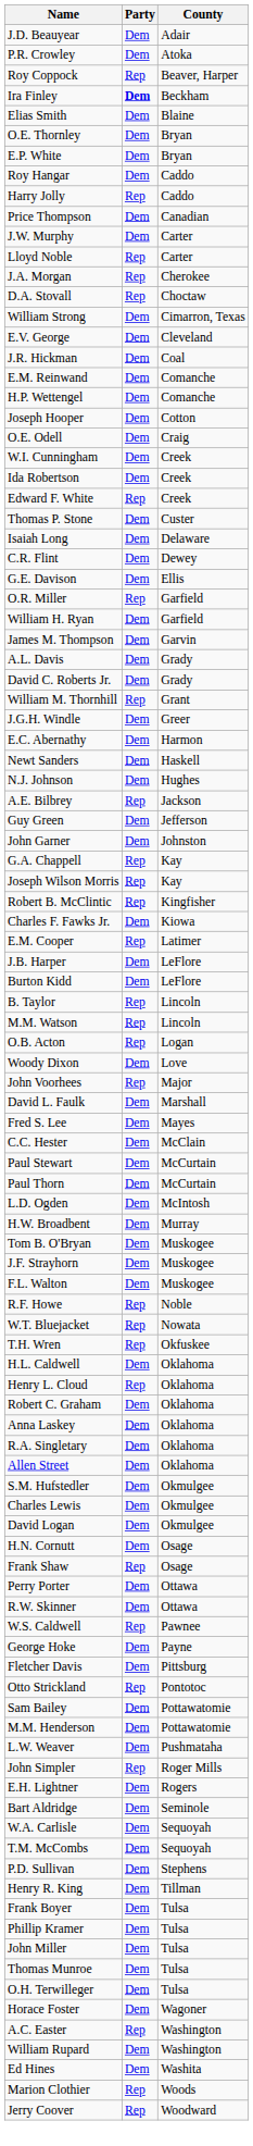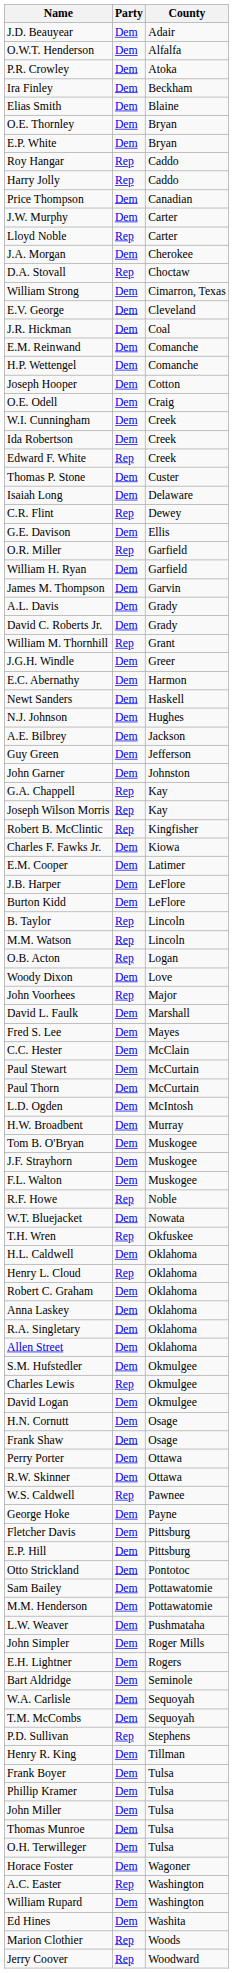 <table class="wikitable sortable">
 <tr>
 <th>Name</th>
 <th>Party</th>
 <th>County</th>
 </tr>
 <tr>
 <td>J.D. Beauyear</td>
 <td><a href='#'>Dem</a></td>
 <td>Adair</td>
 </tr>
 <tr>
+<td>O.W.T. Henderson</td>
+<td><a href='#'>Dem</a></td>
+<td>Alfalfa</td>
+</tr>
+<tr>
 <td>P.R. Crowley</td>
 <td><a href='#'>Dem</a></td>
 <td>Atoka</td>
 </tr>
 <tr>
-<td>Roy Coppock</td>
-<td><a href='#'>Rep</a></td>
-<td>Beaver, Harper</td>
-</tr>
-<tr>
 <td>Ira Finley</td>
-<td><strong><a href='#'>Dem</a></strong></td>
+<td><a href='#'>Dem</a></td>
 <td>Beckham</td>
 </tr>
 <tr>
 <td>Elias Smith</td>
 <td><a href='#'>Dem</a></td>
 <td>Blaine</td>
 </tr>
 <tr>
 <td>O.E. Thornley</td>
 <td><a href='#'>Dem</a></td>
 <td>Bryan</td>
 </tr>
 <tr>
 <td>E.P. White</td>
 <td><a href='#'>Dem</a></td>
 <td>Bryan</td>
 </tr>
 <tr>
 <td>Roy Hangar</td>
-<td><a href='#'>Dem</a></td>
+<td><a href='#'>Rep</a></td>
 <td>Caddo</td>
 </tr>
 <tr>
 <td>Harry Jolly</td>
 <td><a href='#'>Rep</a></td>
 <td>Caddo</td>
 </tr>
 <tr>
 <td>Price Thompson</td>
 <td><a href='#'>Dem</a></td>
 <td>Canadian</td>
 </tr>
 <tr>
 <td>J.W. Murphy</td>
 <td><a href='#'>Dem</a></td>
 <td>Carter</td>
 </tr>
 <tr>
 <td>Lloyd Noble</td>
 <td><a href='#'>Rep</a></td>
 <td>Carter</td>
 </tr>
 <tr>
 <td>J.A. Morgan</td>
-<td><a href='#'>Rep</a></td>
+<td><a href='#'>Dem</a></td>
 <td>Cherokee</td>
 </tr>
 <tr>
 <td>D.A. Stovall</td>
 <td><a href='#'>Rep</a></td>
 <td>Choctaw</td>
 </tr>
 <tr>
 <td>William Strong</td>
 <td><a href='#'>Dem</a></td>
 <td>Cimarron, Texas</td>
 </tr>
 <tr>
 <td>E.V. George</td>
 <td><a href='#'>Dem</a></td>
 <td>Cleveland</td>
 </tr>
 <tr>
 <td>J.R. Hickman</td>
 <td><a href='#'>Dem</a></td>
 <td>Coal</td>
 </tr>
 <tr>
 <td>E.M. Reinwand</td>
 <td><a href='#'>Dem</a></td>
 <td>Comanche</td>
 </tr>
 <tr>
 <td>H.P. Wettengel</td>
 <td><a href='#'>Dem</a></td>
 <td>Comanche</td>
 </tr>
 <tr>
 <td>Joseph Hooper</td>
 <td><a href='#'>Dem</a></td>
 <td>Cotton</td>
 </tr>
 <tr>
 <td>O.E. Odell</td>
 <td><a href='#'>Dem</a></td>
 <td>Craig</td>
 </tr>
 <tr>
 <td>W.I. Cunningham</td>
 <td><a href='#'>Dem</a></td>
 <td>Creek</td>
 </tr>
 <tr>
 <td>Ida Robertson</td>
 <td><a href='#'>Dem</a></td>
 <td>Creek</td>
 </tr>
 <tr>
 <td>Edward F. White</td>
 <td><a href='#'>Rep</a></td>
 <td>Creek</td>
 </tr>
 <tr>
 <td>Thomas P. Stone</td>
 <td><a href='#'>Dem</a></td>
 <td>Custer</td>
 </tr>
 <tr>
 <td>Isaiah Long</td>
 <td><a href='#'>Dem</a></td>
 <td>Delaware</td>
 </tr>
 <tr>
 <td>C.R. Flint</td>
-<td><a href='#'>Dem</a></td>
+<td><a href='#'>Rep</a></td>
 <td>Dewey</td>
 </tr>
 <tr>
 <td>G.E. Davison</td>
 <td><a href='#'>Dem</a></td>
 <td>Ellis</td>
 </tr>
 <tr>
 <td>O.R. Miller</td>
 <td><a href='#'>Rep</a></td>
 <td>Garfield</td>
 </tr>
 <tr>
 <td>William H. Ryan</td>
 <td><a href='#'>Dem</a></td>
 <td>Garfield</td>
 </tr>
 <tr>
 <td>James M. Thompson</td>
 <td><a href='#'>Dem</a></td>
 <td>Garvin</td>
 </tr>
 <tr>
 <td>A.L. Davis</td>
 <td><a href='#'>Dem</a></td>
 <td>Grady</td>
 </tr>
 <tr>
 <td>David C. Roberts Jr.</td>
 <td><a href='#'>Dem</a></td>
 <td>Grady</td>
 </tr>
 <tr>
 <td>William M. Thornhill</td>
 <td><a href='#'>Rep</a></td>
 <td>Grant</td>
 </tr>
 <tr>
 <td>J.G.H. Windle</td>
 <td><a href='#'>Dem</a></td>
 <td>Greer</td>
 </tr>
 <tr>
 <td>E.C. Abernathy</td>
 <td><a href='#'>Dem</a></td>
 <td>Harmon</td>
 </tr>
 <tr>
 <td>Newt Sanders</td>
 <td><a href='#'>Dem</a></td>
 <td>Haskell</td>
 </tr>
 <tr>
 <td>N.J. Johnson</td>
 <td><a href='#'>Dem</a></td>
 <td>Hughes</td>
 </tr>
 <tr>
 <td>A.E. Bilbrey</td>
-<td><a href='#'>Rep</a></td>
+<td><a href='#'>Dem</a></td>
 <td>Jackson</td>
 </tr>
 <tr>
 <td>Guy Green</td>
 <td><a href='#'>Dem</a></td>
 <td>Jefferson</td>
 </tr>
 <tr>
 <td>John Garner</td>
 <td><a href='#'>Dem</a></td>
 <td>Johnston</td>
 </tr>
 <tr>
 <td>G.A. Chappell</td>
 <td><a href='#'>Rep</a></td>
 <td>Kay</td>
 </tr>
 <tr>
 <td>Joseph Wilson Morris</td>
 <td><a href='#'>Rep</a></td>
 <td>Kay</td>
 </tr>
 <tr>
 <td>Robert B. McClintic</td>
 <td><a href='#'>Rep</a></td>
 <td>Kingfisher</td>
 </tr>
 <tr>
 <td>Charles F. Fawks Jr.</td>
 <td><a href='#'>Dem</a></td>
 <td>Kiowa</td>
 </tr>
 <tr>
 <td>E.M. Cooper</td>
-<td><a href='#'>Rep</a></td>
+<td><a href='#'>Dem</a></td>
 <td>Latimer</td>
 </tr>
 <tr>
 <td>J.B. Harper</td>
 <td><a href='#'>Dem</a></td>
 <td>LeFlore</td>
 </tr>
 <tr>
 <td>Burton Kidd</td>
 <td><a href='#'>Dem</a></td>
 <td>LeFlore</td>
 </tr>
 <tr>
 <td>B. Taylor</td>
 <td><a href='#'>Rep</a></td>
 <td>Lincoln</td>
 </tr>
 <tr>
 <td>M.M. Watson</td>
 <td><a href='#'>Rep</a></td>
 <td>Lincoln</td>
 </tr>
 <tr>
 <td>O.B. Acton</td>
 <td><a href='#'>Rep</a></td>
 <td>Logan</td>
 </tr>
 <tr>
 <td>Woody Dixon</td>
 <td><a href='#'>Dem</a></td>
 <td>Love</td>
 </tr>
 <tr>
 <td>John Voorhees</td>
 <td><a href='#'>Rep</a></td>
 <td>Major</td>
 </tr>
 <tr>
 <td>David L. Faulk</td>
 <td><a href='#'>Dem</a></td>
 <td>Marshall</td>
 </tr>
 <tr>
 <td>Fred S. Lee</td>
 <td><a href='#'>Dem</a></td>
 <td>Mayes</td>
 </tr>
 <tr>
 <td>C.C. Hester</td>
 <td><a href='#'>Dem</a></td>
 <td>McClain</td>
 </tr>
 <tr>
 <td>Paul Stewart</td>
 <td><a href='#'>Dem</a></td>
 <td>McCurtain</td>
 </tr>
 <tr>
 <td>Paul Thorn</td>
 <td><a href='#'>Dem</a></td>
 <td>McCurtain</td>
 </tr>
 <tr>
 <td>L.D. Ogden</td>
 <td><a href='#'>Dem</a></td>
 <td>McIntosh</td>
 </tr>
 <tr>
 <td>H.W. Broadbent</td>
 <td><a href='#'>Dem</a></td>
 <td>Murray</td>
 </tr>
 <tr>
 <td>Tom B. O'Bryan</td>
 <td><a href='#'>Dem</a></td>
 <td>Muskogee</td>
 </tr>
 <tr>
 <td>J.F. Strayhorn</td>
 <td><a href='#'>Dem</a></td>
 <td>Muskogee</td>
 </tr>
 <tr>
 <td>F.L. Walton</td>
 <td><a href='#'>Dem</a></td>
 <td>Muskogee</td>
 </tr>
 <tr>
 <td>R.F. Howe</td>
 <td><a href='#'>Rep</a></td>
 <td>Noble</td>
 </tr>
 <tr>
 <td>W.T. Bluejacket</td>
-<td><a href='#'>Rep</a></td>
+<td><a href='#'>Dem</a></td>
 <td>Nowata</td>
 </tr>
 <tr>
 <td>T.H. Wren</td>
 <td><a href='#'>Rep</a></td>
 <td>Okfuskee</td>
 </tr>
 <tr>
 <td>H.L. Caldwell</td>
 <td><a href='#'>Dem</a></td>
 <td>Oklahoma</td>
 </tr>
 <tr>
 <td>Henry L. Cloud</td>
 <td><a href='#'>Rep</a></td>
 <td>Oklahoma</td>
 </tr>
 <tr>
 <td>Robert C. Graham</td>
 <td><a href='#'>Dem</a></td>
 <td>Oklahoma</td>
 </tr>
 <tr>
 <td>Anna Laskey</td>
 <td><a href='#'>Dem</a></td>
 <td>Oklahoma</td>
 </tr>
 <tr>
 <td>R.A. Singletary</td>
 <td><a href='#'>Dem</a></td>
 <td>Oklahoma</td>
 </tr>
 <tr>
 <td><a href='#'>Allen Street</a></td>
 <td><a href='#'>Dem</a></td>
 <td>Oklahoma</td>
 </tr>
 <tr>
 <td>S.M. Hufstedler</td>
 <td><a href='#'>Dem</a></td>
 <td>Okmulgee</td>
 </tr>
 <tr>
 <td>Charles Lewis</td>
-<td><a href='#'>Dem</a></td>
+<td><a href='#'>Rep</a></td>
 <td>Okmulgee</td>
 </tr>
 <tr>
 <td>David Logan</td>
 <td><a href='#'>Dem</a></td>
 <td>Okmulgee</td>
 </tr>
 <tr>
 <td>H.N. Cornutt</td>
 <td><a href='#'>Dem</a></td>
 <td>Osage</td>
 </tr>
 <tr>
 <td>Frank Shaw</td>
-<td><a href='#'>Rep</a></td>
+<td><a href='#'>Dem</a></td>
 <td>Osage</td>
 </tr>
 <tr>
 <td>Perry Porter</td>
 <td><a href='#'>Dem</a></td>
 <td>Ottawa</td>
 </tr>
 <tr>
 <td>R.W. Skinner</td>
 <td><a href='#'>Dem</a></td>
 <td>Ottawa</td>
 </tr>
 <tr>
 <td>W.S. Caldwell</td>
 <td><a href='#'>Rep</a></td>
 <td>Pawnee</td>
 </tr>
 <tr>
 <td>George Hoke</td>
 <td><a href='#'>Dem</a></td>
 <td>Payne</td>
 </tr>
 <tr>
 <td>Fletcher Davis</td>
 <td><a href='#'>Dem</a></td>
 <td>Pittsburg</td>
 </tr>
 <tr>
+<td>E.P. Hill</td>
+<td><a href='#'>Dem</a></td>
+<td>Pittsburg</td>
+</tr>
+<tr>
 <td>Otto Strickland</td>
-<td><a href='#'>Rep</a></td>
+<td><a href='#'>Dem</a></td>
 <td>Pontotoc</td>
 </tr>
 <tr>
 <td>Sam Bailey</td>
 <td><a href='#'>Dem</a></td>
 <td>Pottawatomie</td>
 </tr>
 <tr>
 <td>M.M. Henderson</td>
 <td><a href='#'>Dem</a></td>
 <td>Pottawatomie</td>
 </tr>
 <tr>
 <td>L.W. Weaver</td>
 <td><a href='#'>Dem</a></td>
 <td>Pushmataha</td>
 </tr>
 <tr>
 <td>John Simpler</td>
-<td><a href='#'>Rep</a></td>
+<td><a href='#'>Dem</a></td>
 <td>Roger Mills</td>
 </tr>
 <tr>
 <td>E.H. Lightner</td>
 <td><a href='#'>Dem</a></td>
 <td>Rogers</td>
 </tr>
 <tr>
 <td>Bart Aldridge</td>
 <td><a href='#'>Dem</a></td>
 <td>Seminole</td>
 </tr>
 <tr>
 <td>W.A. Carlisle</td>
 <td><a href='#'>Dem</a></td>
 <td>Sequoyah</td>
 </tr>
 <tr>
 <td>T.M. McCombs</td>
 <td><a href='#'>Dem</a></td>
 <td>Sequoyah</td>
 </tr>
 <tr>
 <td>P.D. Sullivan</td>
-<td><a href='#'>Dem</a></td>
+<td><a href='#'>Rep</a></td>
 <td>Stephens</td>
 </tr>
 <tr>
 <td>Henry R. King</td>
 <td><a href='#'>Dem</a></td>
 <td>Tillman</td>
 </tr>
 <tr>
 <td>Frank Boyer</td>
 <td><a href='#'>Dem</a></td>
 <td>Tulsa</td>
 </tr>
 <tr>
 <td>Phillip Kramer</td>
 <td><a href='#'>Dem</a></td>
 <td>Tulsa</td>
 </tr>
 <tr>
 <td>John Miller</td>
 <td><a href='#'>Dem</a></td>
 <td>Tulsa</td>
 </tr>
 <tr>
 <td>Thomas Munroe</td>
 <td><a href='#'>Dem</a></td>
 <td>Tulsa</td>
 </tr>
 <tr>
 <td>O.H. Terwilleger</td>
 <td><a href='#'>Dem</a></td>
 <td>Tulsa</td>
 </tr>
 <tr>
 <td>Horace Foster</td>
 <td><a href='#'>Dem</a></td>
 <td>Wagoner</td>
 </tr>
 <tr>
 <td>A.C. Easter</td>
 <td><a href='#'>Rep</a></td>
 <td>Washington</td>
 </tr>
 <tr>
 <td>William Rupard</td>
 <td><a href='#'>Dem</a></td>
 <td>Washington</td>
 </tr>
 <tr>
 <td>Ed Hines</td>
 <td><a href='#'>Dem</a></td>
 <td>Washita</td>
 </tr>
 <tr>
 <td>Marion Clothier</td>
 <td><a href='#'>Rep</a></td>
 <td>Woods</td>
 </tr>
 <tr>
 <td>Jerry Coover</td>
 <td><a href='#'>Rep</a></td>
 <td>Woodward</td>
 </tr>
 </table>
